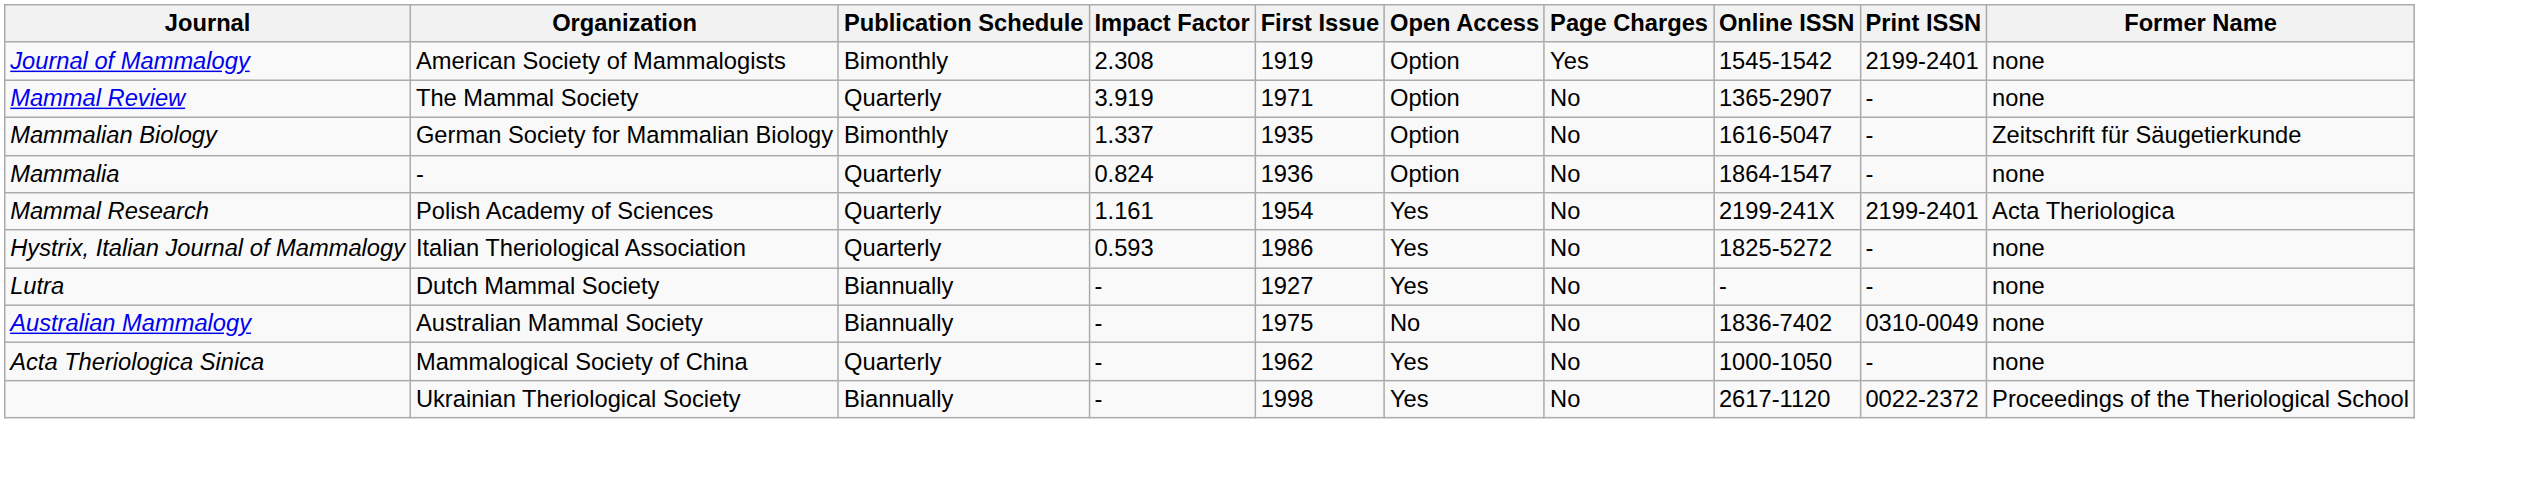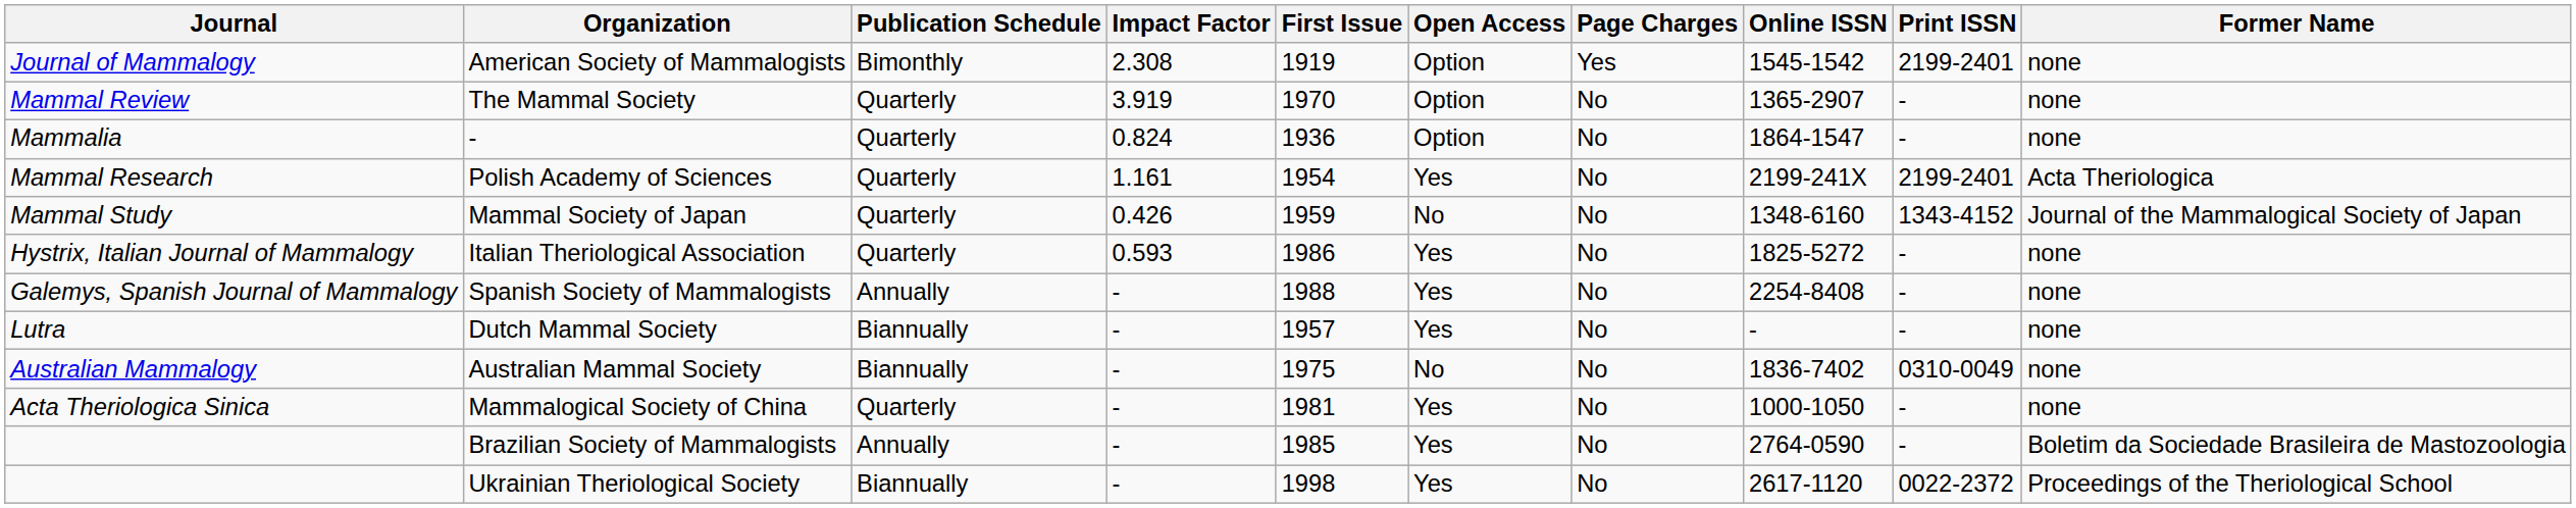 <table class="wikitable sortable">
 <tr>
 <th>Journal</th>
 <th>Organization</th>
 <th>Publication Schedule</th>
 <th>Impact Factor</th>
 <th>First Issue</th>
 <th>Open Access</th>
 <th>Page Charges</th>
 <th>Online ISSN</th>
 <th>Print ISSN</th>
 <th>Former Name</th>
 </tr>
 <tr>
 <td><em><a href='#'>Journal of Mammalogy</a></em></td>
 <td>American Society of Mammalogists</td>
 <td>Bimonthly</td>
 <td>2.308</td>
 <td>1919</td>
 <td>Option</td>
 <td>Yes</td>
 <td>1545-1542</td>
 <td>2199-2401</td>
 <td>none</td>
 </tr>
 <tr>
 <td><em><a href='#'>Mammal Review</a></em></td>
 <td>The Mammal Society</td>
 <td>Quarterly</td>
 <td>3.919</td>
-<td>1971</td>
+<td>1970</td>
 <td>Option</td>
 <td>No</td>
 <td>1365-2907</td>
 <td>-</td>
 <td>none</td>
-</tr>
-<tr>
-<td><em>Mammalian Biology</em></td>
-<td>German Society for Mammalian Biology</td>
-<td>Bimonthly</td>
-<td>1.337</td>
-<td>1935</td>
-<td>Option</td>
-<td>No</td>
-<td>1616-5047</td>
-<td>-</td>
-<td>Zeitschrift für Säugetierkunde</td>
 </tr>
 <tr>
 <td><em>Mammalia</em></td>
 <td>-</td>
 <td>Quarterly</td>
 <td>0.824</td>
 <td>1936</td>
 <td>Option</td>
 <td>No</td>
 <td>1864-1547</td>
 <td>-</td>
 <td>none</td>
 </tr>
 <tr>
 <td><em>Mammal Research</em></td>
 <td>Polish Academy of Sciences</td>
 <td>Quarterly</td>
 <td>1.161</td>
 <td>1954</td>
 <td>Yes</td>
 <td>No</td>
 <td>2199-241X</td>
 <td>2199-2401</td>
 <td>Acta Theriologica</td>
 </tr>
 <tr>
+<td><em>Mammal Study</em></td>
+<td>Mammal Society of Japan</td>
+<td>Quarterly</td>
+<td>0.426</td>
+<td>1959</td>
+<td>No</td>
+<td>No</td>
+<td>1348-6160</td>
+<td>1343-4152</td>
+<td>Journal of the Mammalogical Society of Japan</td>
+</tr>
+<tr>
 <td><em>Hystrix, Italian Journal of Mammalogy</em></td>
 <td>Italian Theriological Association</td>
 <td>Quarterly</td>
 <td>0.593</td>
 <td>1986</td>
 <td>Yes</td>
 <td>No</td>
 <td>1825-5272</td>
 <td>-</td>
 <td>none</td>
 </tr>
 <tr>
+<td><em>Galemys, Spanish Journal of Mammalogy</em></td>
+<td>Spanish Society of Mammalogists</td>
+<td>Annually</td>
+<td>-</td>
+<td>1988</td>
+<td>Yes</td>
+<td>No</td>
+<td>2254-8408</td>
+<td>-</td>
+<td>none</td>
+</tr>
+<tr>
 <td><em>Lutra</em></td>
 <td>Dutch Mammal Society</td>
 <td>Biannually</td>
 <td>-</td>
-<td>1927</td>
+<td>1957</td>
 <td>Yes</td>
 <td>No</td>
 <td>-</td>
 <td>-</td>
 <td>none</td>
 </tr>
 <tr>
 <td><em><a href='#'>Australian Mammalogy</a></em></td>
 <td>Australian Mammal Society</td>
 <td>Biannually</td>
 <td>-</td>
 <td>1975</td>
 <td>No</td>
 <td>No</td>
 <td>1836-7402</td>
 <td>0310-0049</td>
 <td>none</td>
 </tr>
 <tr>
 <td><em>Acta Theriologica Sinica</em></td>
 <td>Mammalogical Society of China</td>
 <td>Quarterly</td>
 <td>-</td>
-<td>1962</td>
+<td>1981</td>
 <td>Yes</td>
 <td>No</td>
 <td>1000-1050</td>
 <td>-</td>
 <td>none</td>
+</tr>
+<tr>
+<td><em></em></td>
+<td>Brazilian Society of Mammalogists</td>
+<td>Annually</td>
+<td>-</td>
+<td>1985</td>
+<td>Yes</td>
+<td>No</td>
+<td>2764-0590</td>
+<td>-</td>
+<td>Boletim da Sociedade Brasileira de Mastozoologia</td>
 </tr>
 <tr>
 <td><em></em></td>
 <td>Ukrainian Theriological Society</td>
 <td>Biannually</td>
 <td>-</td>
 <td>1998</td>
 <td>Yes</td>
 <td>No</td>
 <td>2617-1120</td>
 <td>0022-2372</td>
 <td>Proceedings of the Theriological School</td>
 </tr>
 </table>
